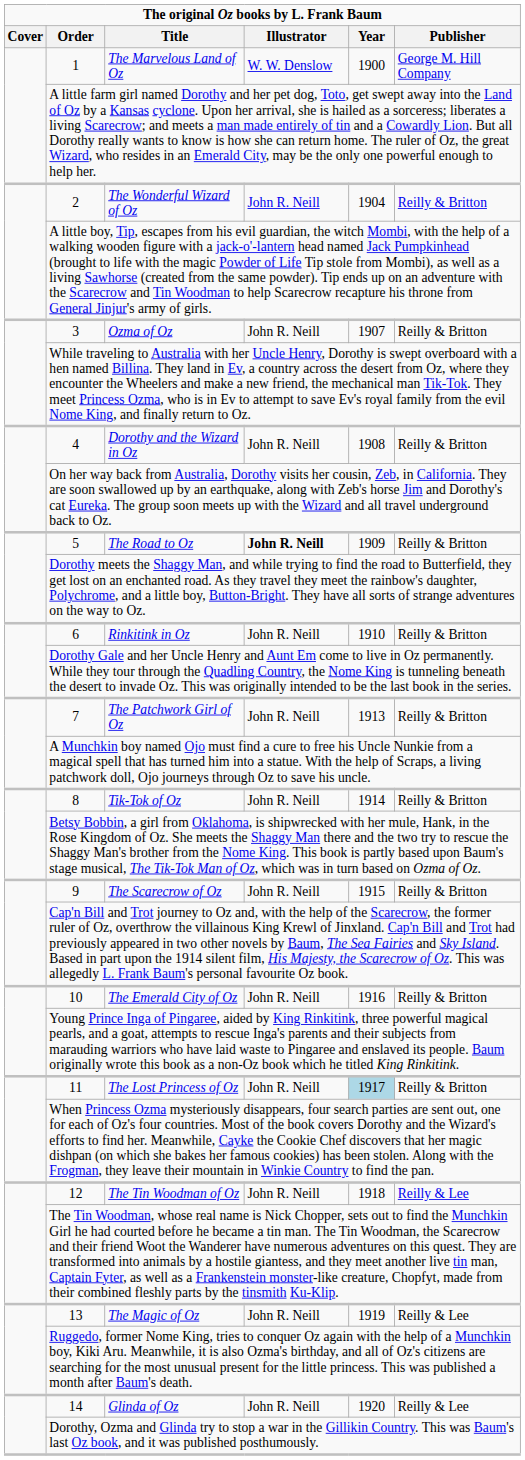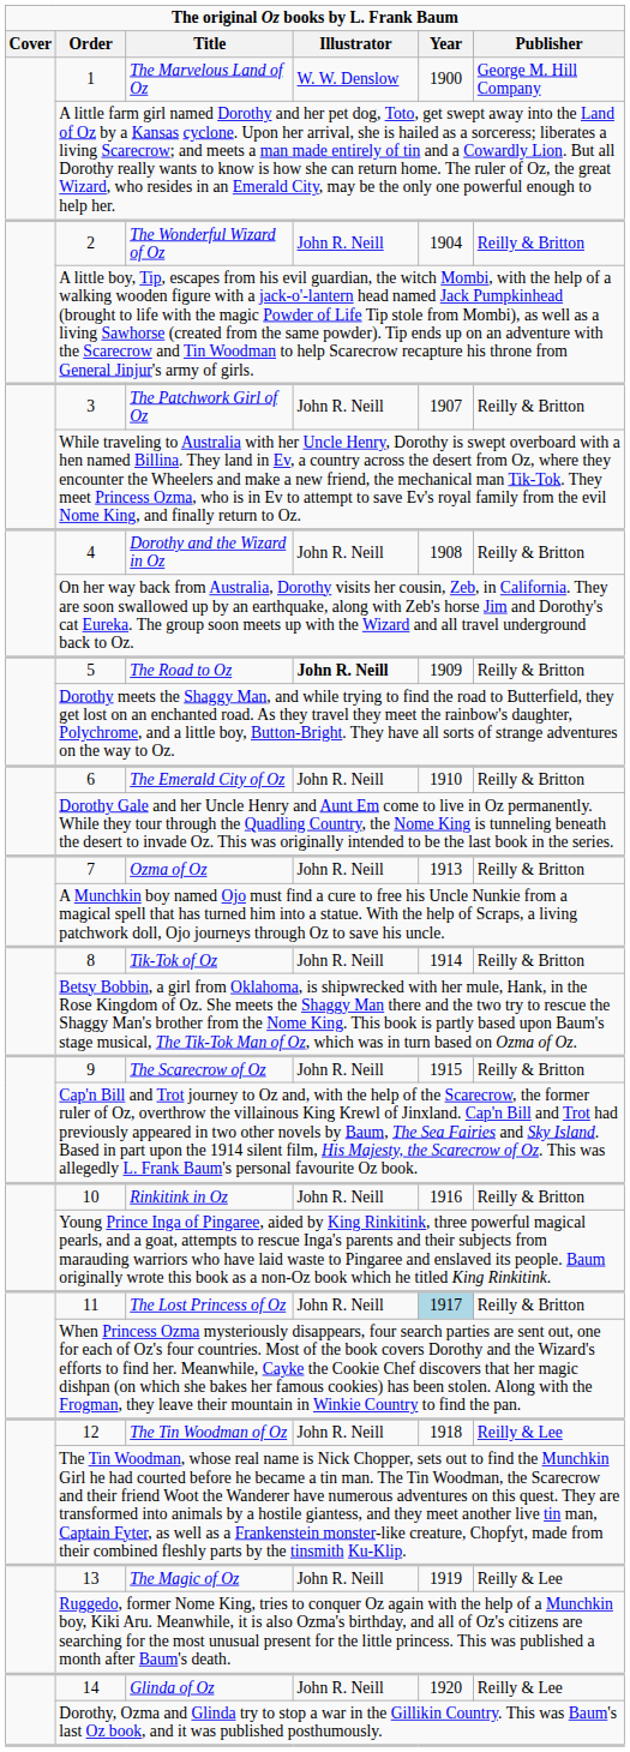 <table class="wikitable">
 <tr>
 <td colspan="6" style="text-align:center;"><strong>The original <em>Oz</em> books by L. Frank Baum</strong></td>
 </tr>
 <tr>
 <th>Cover</th>
 <th>Order</th>
 <th>Title</th>
 <th>Illustrator</th>
 <th>Year</th>
 <th>Publisher</th>
 </tr>
 <tr>
 <td rowspan="2"></td>
 <td style="text-align:center;">1</td>
 <td><em><a href='#'>The Marvelous Land of Oz</a></em></td>
 <td><a href='#'>W. W. Denslow</a></td>
 <td style="text-align:center;">1900</td>
 <td><a href='#'>George M. Hill Company</a></td>
 </tr>
 <tr style="border-bottom: 3px solid silver;">
 <td colspan="5">A little farm girl named <a href='#'>Dorothy</a> and her pet dog, <a href='#'>Toto</a>, get swept away into the <a href='#'>Land of Oz</a> by a <a href='#'>Kansas</a> <a href='#'>cyclone</a>. Upon her arrival, she is hailed as a sorceress; liberates a living <a href='#'>Scarecrow</a>; and meets a <a href='#'>man made entirely of tin</a> and a <a href='#'>Cowardly Lion</a>. But all Dorothy really wants to know is how she can return home. The ruler of Oz, the great <a href='#'>Wizard</a>, who resides in an <a href='#'>Emerald City</a>, may be the only one powerful enough to help her.</td>
 </tr>
 <tr>
 <td rowspan="2"></td>
 <td style="text-align:center;">2</td>
 <td><em><a href='#'>The Wonderful Wizard of Oz</a></em></td>
 <td><a href='#'>John R. Neill</a></td>
 <td style="text-align:center;">1904</td>
 <td><a href='#'>Reilly & Britton</a></td>
 </tr>
 <tr style="border-bottom: 3px solid silver;">
 <td colspan="5">A little boy, <a href='#'>Tip</a>, escapes from his evil guardian, the witch <a href='#'>Mombi</a>, with the help of a walking wooden figure with a <a href='#'>jack-o'-lantern</a> head named <a href='#'>Jack Pumpkinhead</a> (brought to life with the magic <a href='#'>Powder of Life</a> Tip stole from Mombi), as well as a living <a href='#'>Sawhorse</a> (created from the same powder). Tip ends up on an adventure with the <a href='#'>Scarecrow</a> and <a href='#'>Tin Woodman</a> to help Scarecrow recapture his throne from <a href='#'>General Jinjur</a>'s army of girls.</td>
 </tr>
 <tr>
 <td rowspan="2"></td>
 <td style="text-align:center;">3</td>
-<td><em><a href='#'>Ozma of Oz</a></em></td>
+<td><em><a href='#'>The Patchwork Girl of Oz</a></em></td>
 <td>John R. Neill</td>
 <td style="text-align:center;">1907</td>
 <td>Reilly & Britton</td>
 </tr>
 <tr style="border-bottom: 3px solid silver;">
 <td colspan="5">While traveling to <a href='#'>Australia</a> with her <a href='#'>Uncle Henry</a>, Dorothy is swept overboard with a hen named <a href='#'>Billina</a>. They land in <a href='#'>Ev</a>, a country across the desert from Oz, where they encounter the Wheelers and make a new friend, the mechanical man <a href='#'>Tik-Tok</a>. They meet <a href='#'>Princess Ozma</a>, who is in Ev to attempt to save Ev's royal family from the evil <a href='#'>Nome King</a>, and finally return to Oz.</td>
 </tr>
 <tr>
 <td rowspan="2"></td>
 <td style="text-align:center;">4</td>
 <td><em><a href='#'>Dorothy and the Wizard in Oz</a></em></td>
 <td>John R. Neill</td>
 <td style="text-align:center;">1908</td>
 <td>Reilly & Britton</td>
 </tr>
 <tr style="border-bottom: 3px solid silver;">
 <td colspan="5">On her way back from <a href='#'>Australia</a>, <a href='#'>Dorothy</a> visits her cousin, <a href='#'>Zeb</a>, in <a href='#'>California</a>. They are soon swallowed up by an earthquake, along with Zeb's horse <a href='#'>Jim</a> and Dorothy's cat <a href='#'>Eureka</a>. The group soon meets up with the <a href='#'>Wizard</a> and all travel underground back to Oz.</td>
 </tr>
 <tr>
 <td rowspan="2"></td>
 <td style="text-align:center;">5</td>
 <td><em><a href='#'>The Road to Oz</a></em></td>
 <td><strong>John R. Neill</strong></td>
 <td style="text-align:center;">1909</td>
 <td>Reilly & Britton</td>
 </tr>
 <tr style="border-bottom: 3px solid silver;">
 <td colspan="5"><a href='#'>Dorothy</a> meets the <a href='#'>Shaggy Man</a>, and while trying to find the road to Butterfield, they get lost on an enchanted road. As they travel they meet the rainbow's daughter, <a href='#'>Polychrome</a>, and a little boy, <a href='#'>Button-Bright</a>. They have all sorts of strange adventures on the way to Oz.</td>
 </tr>
 <tr>
 <td rowspan="2"></td>
 <td style="text-align:center;">6</td>
-<td><em><a href='#'>Rinkitink in Oz</a></em></td>
+<td><em><a href='#'>The Emerald City of Oz</a></em></td>
 <td>John R. Neill</td>
 <td style="text-align:center;">1910</td>
 <td>Reilly & Britton</td>
 </tr>
 <tr style="border-bottom: 3px solid silver;">
 <td colspan="5"><a href='#'>Dorothy Gale</a> and her Uncle Henry and <a href='#'>Aunt Em</a> come to live in Oz permanently. While they tour through the <a href='#'>Quadling Country</a>, the <a href='#'>Nome King</a> is tunneling beneath the desert to invade Oz.  This was originally intended to be the last book in the series.</td>
 </tr>
 <tr>
 <td rowspan="2"></td>
 <td style="text-align:center;">7</td>
-<td><em><a href='#'>The Patchwork Girl of Oz</a></em></td>
+<td><em><a href='#'>Ozma of Oz</a></em></td>
 <td>John R. Neill</td>
 <td style="text-align:center;">1913</td>
 <td>Reilly & Britton</td>
 </tr>
 <tr style="border-bottom: 3px solid silver;">
 <td colspan="5">A <a href='#'>Munchkin</a> boy named <a href='#'>Ojo</a> must find a cure to free his Uncle Nunkie from a magical spell that has turned him into a statue. With the help of Scraps, a living patchwork doll, Ojo journeys through Oz to save his uncle.</td>
 </tr>
 <tr>
 <td rowspan="2"></td>
 <td style="text-align:center;">8</td>
 <td><em><a href='#'>Tik-Tok of Oz</a></em></td>
 <td>John R. Neill</td>
 <td style="text-align:center;">1914</td>
 <td>Reilly & Britton</td>
 </tr>
 <tr style="border-bottom: 3px solid silver;">
 <td colspan="5"><a href='#'>Betsy Bobbin</a>, a girl from <a href='#'>Oklahoma</a>, is shipwrecked with her mule, Hank, in the Rose Kingdom of Oz. She meets the <a href='#'>Shaggy Man</a> there and the two try to rescue the Shaggy Man's brother from the <a href='#'>Nome King</a>. This book is partly based upon Baum's stage musical, <em><a href='#'>The Tik-Tok Man of Oz</a></em>, which was in turn based on <em>Ozma of Oz</em>.</td>
 </tr>
 <tr>
 <td rowspan="2"></td>
 <td style="text-align:center;">9</td>
 <td><em><a href='#'>The Scarecrow of Oz</a></em></td>
 <td>John R. Neill</td>
 <td style="text-align:center;">1915</td>
 <td>Reilly & Britton</td>
 </tr>
 <tr style="border-bottom: 3px solid silver;">
 <td colspan="5"><a href='#'>Cap'n Bill</a> and <a href='#'>Trot</a> journey to Oz and, with the help of the <a href='#'>Scarecrow</a>, the former ruler of Oz, overthrow the villainous King Krewl of Jinxland. <a href='#'>Cap'n Bill</a> and <a href='#'>Trot</a> had previously appeared in two other novels by <a href='#'>Baum</a>, <em><a href='#'>The Sea Fairies</a></em> and <em><a href='#'>Sky Island</a></em>. Based in part upon the 1914 silent film, <em><a href='#'>His Majesty, the Scarecrow of Oz</a></em>.  This was allegedly <a href='#'>L. Frank Baum</a>'s personal favourite Oz book.</td>
 </tr>
 <tr>
 <td rowspan="2"></td>
 <td style="text-align:center;">10</td>
-<td><em><a href='#'>The Emerald City of Oz</a></em></td>
+<td><em><a href='#'>Rinkitink in Oz</a></em></td>
 <td>John R. Neill</td>
 <td style="text-align:center;">1916</td>
 <td>Reilly & Britton</td>
 </tr>
 <tr style="border-bottom: 3px solid silver;">
 <td colspan="5">Young <a href='#'>Prince Inga of Pingaree</a>, aided by <a href='#'>King Rinkitink</a>, three powerful magical pearls, and a goat, attempts to rescue Inga's parents and their subjects from marauding warriors who have laid waste to Pingaree and enslaved its people. <a href='#'>Baum</a> originally wrote this book as a non-Oz book which he titled <em>King Rinkitink</em>.</td>
 </tr>
 <tr>
 <td rowspan="2"></td>
 <td style="text-align:center;">11</td>
 <td><em><a href='#'>The Lost Princess of Oz</a></em></td>
 <td>John R. Neill</td>
 <td style="background: lightblue; text-align:center;">1917</td>
 <td>Reilly & Britton</td>
 </tr>
 <tr style="border-bottom: 3px solid silver;">
 <td colspan="5">When <a href='#'>Princess Ozma</a> mysteriously disappears, four search parties are sent out, one for each of Oz's four countries. Most of the book covers Dorothy and the Wizard's efforts to find her. Meanwhile, <a href='#'>Cayke</a> the Cookie Chef discovers that her magic dishpan (on which she bakes her famous cookies) has been stolen. Along with the <a href='#'>Frogman</a>, they leave their mountain in <a href='#'>Winkie Country</a> to find the pan.</td>
 </tr>
 <tr>
 <td rowspan="2"></td>
 <td style="text-align:center;">12</td>
 <td><em><a href='#'>The Tin Woodman of Oz</a></em></td>
 <td>John R. Neill</td>
 <td style="text-align:center;">1918</td>
 <td><a href='#'>Reilly & Lee</a></td>
 </tr>
 <tr style="border-bottom: 3px solid silver;">
 <td colspan="5">The <a href='#'>Tin Woodman</a>, whose real name is Nick Chopper, sets out to find the <a href='#'>Munchkin</a> Girl he had courted before he became a tin man. The Tin Woodman, the Scarecrow and their friend Woot the Wanderer have numerous adventures on this quest.  They are transformed into animals by a hostile giantess, and they meet another live <a href='#'>tin</a> man, <a href='#'>Captain Fyter</a>, as well as a <a href='#'>Frankenstein monster</a>-like creature, Chopfyt, made from their combined fleshly parts by the <a href='#'>tinsmith</a> <a href='#'>Ku-Klip</a>.</td>
 </tr>
 <tr>
 <td rowspan="2"></td>
 <td style="text-align:center;">13</td>
 <td><em><a href='#'>The Magic of Oz</a></em></td>
 <td>John R. Neill</td>
 <td style="text-align:center;">1919</td>
 <td>Reilly & Lee</td>
 </tr>
 <tr style="border-bottom: 3px solid silver;">
 <td colspan="5"><a href='#'>Ruggedo</a>, former Nome King, tries to conquer Oz again with the help of a <a href='#'>Munchkin</a> boy, Kiki Aru. Meanwhile, it is also Ozma's birthday, and all of Oz's citizens are searching for the most unusual present for the little princess. This was published a month after <a href='#'>Baum</a>'s death.</td>
 </tr>
 <tr>
 <td rowspan="2"></td>
 <td style="text-align:center;">14</td>
 <td><em><a href='#'>Glinda of Oz</a></em></td>
 <td>John R. Neill</td>
 <td style="text-align:center;">1920</td>
 <td>Reilly & Lee</td>
 </tr>
 <tr style="border-bottom: 3px solid silver;">
 <td colspan="5">Dorothy, Ozma and <a href='#'>Glinda</a> try to stop a war in the <a href='#'>Gillikin Country</a>. This was <a href='#'>Baum</a>'s last <a href='#'>Oz book</a>, and it was published posthumously.</td>
 </tr>
 </table>
